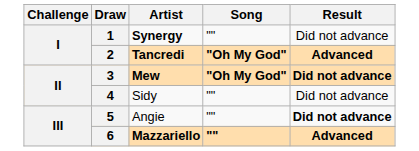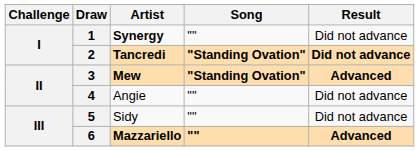 <table class="wikitable sortable plainrowheaders" style="margin: 1em auto 1em auto; font-size:90%;">
 <tr>
 <th class="unsortable">Challenge</th>
 <th>Draw</th>
 <th>Artist</th>
 <th>Song</th>
 <th>Result</th>
 </tr>
 <tr>
 <th rowspan="2">I</th>
 <th scope="row" style="text-align:center;">1</th>
 <td><strong>Synergy</strong></td>
 <td>""</td>
 <td style="text-align:center;">Did not advance</td>
 </tr>
 <tr style="font-weight:bold; background:#FFDEAD;">
 <th scope="row" style="text-align:center;">2</th>
 <td>Tancredi</td>
-<td>"Oh My God"</td>
-<td style="text-align:center;">Advanced</td>
+<td>"Standing Ovation"</td>
+<td style="text-align:center;">Did not advance</td>
 </tr>
 <tr style="font-weight:bold; background:#FFDEAD;">
 <th rowspan="2">II</th>
 <th scope="row" style="text-align:center;">3</th>
 <td>Mew</td>
-<td>"Oh My God"</td>
-<td style="text-align:center;">Did not advance</td>
+<td>"Standing Ovation"</td>
+<td style="text-align:center;">Advanced</td>
 </tr>
 <tr>
 <th scope="row" style="text-align:center;">4</th>
-<td>Sidy</td>
+<td>Angie</td>
 <td>""</td>
 <td style="text-align:center;">Did not advance</td>
 </tr>
 <tr>
 <th rowspan="2">III</th>
 <th scope="row" style="text-align:center;">5</th>
-<td>Angie</td>
+<td>Sidy</td>
 <td>""</td>
-<td style="text-align:center;"><strong>Did not advance</strong></td>
+<td style="text-align:center;">Did not advance</td>
 </tr>
 <tr style="font-weight:bold; background:#FFDEAD;">
 <th scope="row" style="text-align:center;">6</th>
 <td>Mazzariello</td>
 <td>""</td>
 <td style="text-align:center;">Advanced</td>
 </tr>
 </table>
